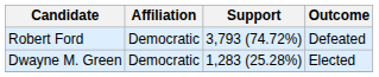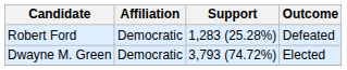 <table class="wikitable">
 <tr>
 <th>Candidate</th>
 <th>Affiliation</th>
 <th>Support</th>
 <th>Outcome</th>
 </tr>
 <tr>
 <td bgcolor=#DDEEFF>Robert Ford</td>
 <td bgcolor=#DDEEFF>Democratic</td>
-<td bgcolor=#DDEEFF>3,793 (74.72%)</td>
+<td bgcolor=#DDEEFF>1,283 (25.28%)</td>
 <td bgcolor=#DDEEFF>Defeated</td>
 </tr>
 <tr>
 <td bgcolor=#DDEEFF>Dwayne M. Green</td>
 <td bgcolor=#DDEEFF>Democratic</td>
-<td bgcolor=#DDEEFF>1,283 (25.28%)</td>
+<td bgcolor=#DDEEFF>3,793 (74.72%)</td>
 <td bgcolor=#DDEEFF>Elected</td>
 </tr>
 <tr>
 </tr>
 </table>
